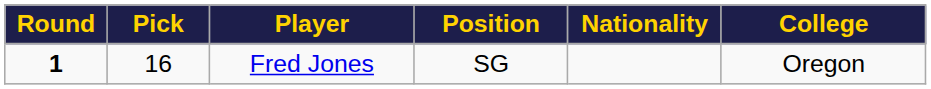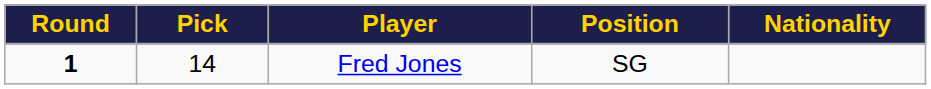 <table class="wikitable sortable sortable">
 <tr>
 <th style="background:#1D1E4B; color:#FFD300" width="10%">Round</th>
 <th style="background:#1D1E4B; color:#FFD300" width="10%">Pick</th>
 <th style="background:#1D1E4B; color:#FFD300" width="20%">Player</th>
 <th style="background:#1D1E4B; color:#FFD300" width="15%">Position</th>
 <th style="background:#1D1E4B; color:#FFD300" width="15%">Nationality</th>
-<th style="background:#1D1E4B; color:#FFD300" width="20%">College</th>
 </tr>
 <tr style="text-align: center">
 <td><strong>1</strong></td>
-<td>16</td>
+<td>14</td>
 <td><a href='#'>Fred Jones</a></td>
 <td>SG</td>
 <td></td>
-<td>Oregon</td>
 </tr>
 </table>
